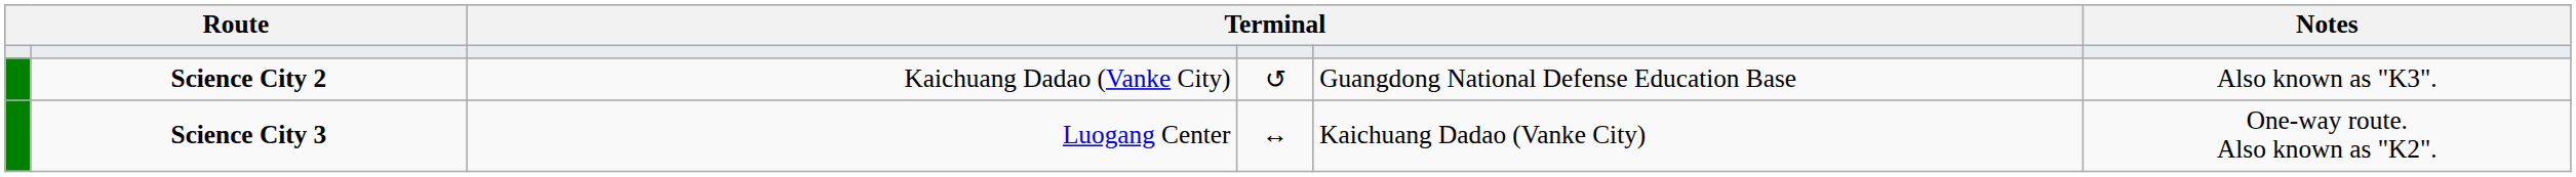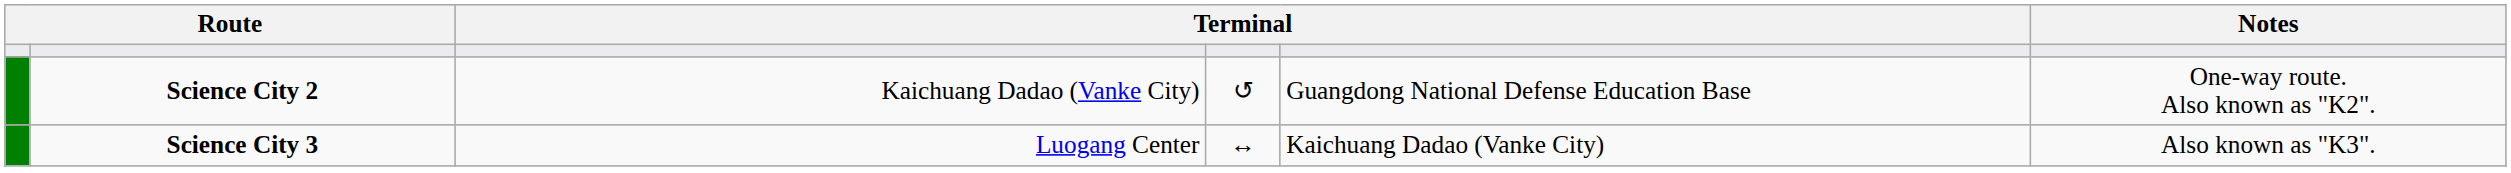 <table class="wikitable sortable" style="width:100%; text-align:center;">
 <tr>
 <th colspan="2" width="18%">Route</th>
 <th colspan="3">Terminal</th>
 <th width="19%">Notes</th>
 </tr>
 <tr style="background:#EAECF0" height=0>
 <td width="1%"></td>
 <td></td>
 <td width="30%"></td>
 <td></td>
 <td width="30%"></td>
 <td></td>
 </tr>
 <tr>
 <td style="background:green"></td>
 <td><strong>Science City 2</strong></td>
 <td align=right>Kaichuang Dadao (<a href='#'>Vanke</a> City)</td>
 <td>↺</td>
 <td align=left>Guangdong National Defense Education Base</td>
-<td>Also known as "K3".</td>
+<td>One-way route.<br>Also known as "K2".</td>
 </tr>
 <tr>
 <td style="background:green"></td>
 <td><strong>Science City 3</strong></td>
 <td align=right><a href='#'>Luogang</a> Center</td>
 <td>↔</td>
 <td align=left>Kaichuang Dadao (Vanke City)</td>
-<td>One-way route.<br>Also known as "K2".</td>
+<td>Also known as "K3".</td>
 </tr>
 </table>
